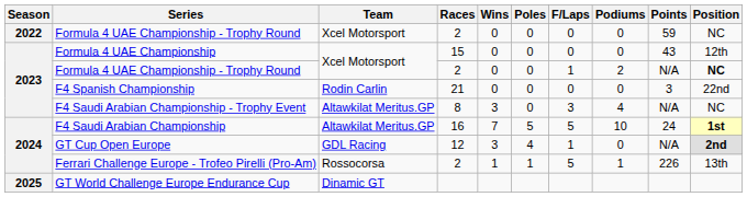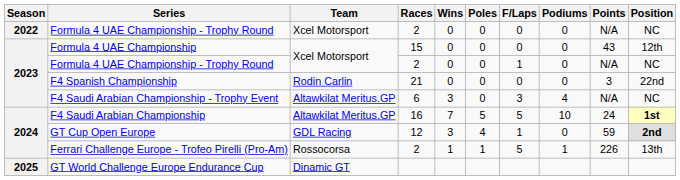 <table class="wikitable" style="font-size: 90%; text-align:center">
 <tr>
 <th>Season</th>
 <th>Series</th>
 <th>Team</th>
 <th>Races</th>
 <th>Wins</th>
 <th>Poles</th>
 <th>F/Laps</th>
 <th>Podiums</th>
 <th>Points</th>
 <th>Position</th>
 </tr>
 <tr>
 <th>2022</th>
 <td align=left><a href='#'>Formula 4 UAE Championship - Trophy Round</a></td>
 <td align=left>Xcel Motorsport</td>
 <td>2</td>
 <td>0</td>
 <td>0</td>
 <td>0</td>
 <td>0</td>
-<td>59</td>
+<td>N/A</td>
 <td>NC</td>
 </tr>
 <tr>
 <th rowspan="4">2023</th>
 <td align=left><a href='#'>Formula 4 UAE Championship</a></td>
 <td rowspan="2" align=left>Xcel Motorsport</td>
 <td>15</td>
 <td>0</td>
 <td>0</td>
 <td>0</td>
 <td>0</td>
 <td>43</td>
 <td>12th</td>
 </tr>
 <tr>
 <td align=left><a href='#'>Formula 4 UAE Championship - Trophy Round</a></td>
 <td>2</td>
 <td>0</td>
 <td>0</td>
 <td>1</td>
-<td>2</td>
+<td>0</td>
 <td>N/A</td>
-<td><strong>NC</strong></td>
+<td>NC</td>
 </tr>
 <tr>
 <td align=left><a href='#'>F4 Spanish Championship</a></td>
 <td align=left><a href='#'>Rodin Carlin</a></td>
 <td>21</td>
 <td>0</td>
 <td>0</td>
 <td>0</td>
 <td>0</td>
 <td>3</td>
 <td>22nd</td>
 </tr>
 <tr>
 <td align=left><a href='#'>F4 Saudi Arabian Championship - Trophy Event</a></td>
 <td align=left><a href='#'>Altawkilat Meritus.GP</a></td>
-<td>8</td>
+<td>6</td>
 <td>3</td>
 <td>0</td>
 <td>3</td>
 <td>4</td>
 <td>N/A</td>
 <td>NC</td>
 </tr>
 <tr>
 <th rowspan="3">2024</th>
 <td align=left><a href='#'>F4 Saudi Arabian Championship</a></td>
 <td align=left><a href='#'>Altawkilat Meritus.GP</a></td>
 <td>16</td>
 <td>7</td>
 <td>5</td>
 <td>5</td>
 <td>10</td>
 <td>24</td>
 <td style="background:#ffffbf"><strong>1st</strong></td>
 </tr>
 <tr>
 <td align=left><a href='#'>GT Cup Open Europe</a></td>
 <td align=left><a href='#'>GDL Racing</a></td>
 <td>12</td>
 <td>3</td>
 <td>4</td>
 <td>1</td>
 <td>0</td>
-<td>N/A</td>
+<td>59</td>
 <td style="background:#DFDFDF"><strong>2nd</strong></td>
 </tr>
 <tr>
 <td align="left"><a href='#'>Ferrari Challenge Europe - Trofeo Pirelli (Pro-Am)</a></td>
 <td align="left">Rossocorsa</td>
 <td>2</td>
 <td>1</td>
 <td>1</td>
 <td>5</td>
 <td>1</td>
 <td>226</td>
 <td>13th</td>
 </tr>
 <tr>
 <th>2025</th>
 <td align=left><a href='#'>GT World Challenge Europe Endurance Cup</a></td>
 <td align=left><a href='#'>Dinamic GT</a></td>
 <td></td>
 <td></td>
 <td></td>
 <td></td>
 <td></td>
 <td></td>
 <td></td>
 </tr>
 </table>
